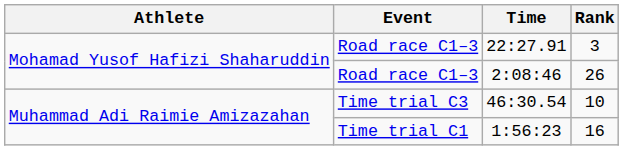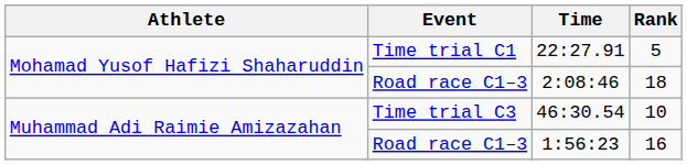 <table class="wikitable" style="font-size:90%">
 <tr>
 <th>Athlete</th>
 <th>Event</th>
 <th>Time</th>
 <th>Rank</th>
 </tr>
 <tr>
 <td rowspan="2"><a href='#'>Mohamad Yusof Hafizi Shaharuddin</a></td>
-<td><a href='#'>Road race C1–3</a></td>
+<td><a href='#'>Time trial C1</a></td>
 <td align="center">22:27.91</td>
-<td align="center">3</td>
+<td align="center">5</td>
 </tr>
 <tr>
 <td><a href='#'>Road race C1–3</a></td>
 <td align="center">2:08:46</td>
-<td align="center">26</td>
+<td align="center">18</td>
 </tr>
 <tr>
 <td rowspan="2"><a href='#'>Muhammad Adi Raimie Amizazahan</a></td>
 <td><a href='#'>Time trial C3</a></td>
 <td align="center">46:30.54</td>
 <td align="center">10</td>
 </tr>
 <tr>
-<td><a href='#'>Time trial C1</a></td>
+<td><a href='#'>Road race C1–3</a></td>
 <td align="center">1:56:23</td>
 <td align="center">16</td>
 </tr>
 </table>
